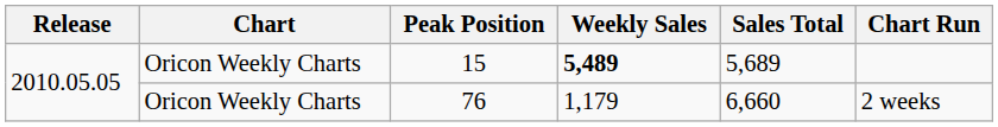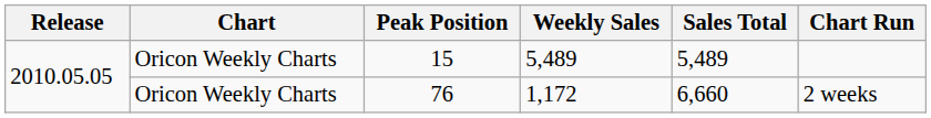 <table class="wikitable" width="650px">
 <tr>
 <th>Release</th>
 <th>Chart</th>
 <th>Peak Position</th>
 <th>Weekly Sales</th>
 <th>Sales Total</th>
 <th>Chart Run</th>
 </tr>
 <tr>
 <td rowspan="4">2010.05.05</td>
 <td>Oricon Weekly Charts</td>
 <td align="center">15</td>
-<td><strong>5,489</strong></td>
-<td>5,689</td>
+<td>5,489</td>
+<td>5,489</td>
 <td></td>
 </tr>
 <tr>
 <td>Oricon Weekly Charts</td>
 <td align="center">76</td>
-<td>1,179</td>
+<td>1,172</td>
 <td>6,660</td>
 <td>2 weeks</td>
 </tr>
 </table>
